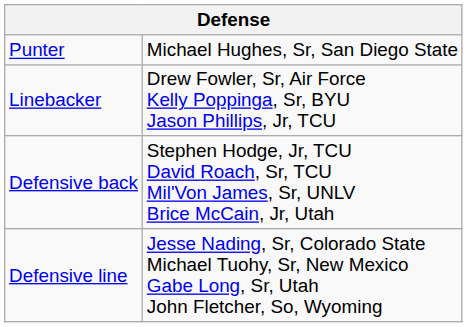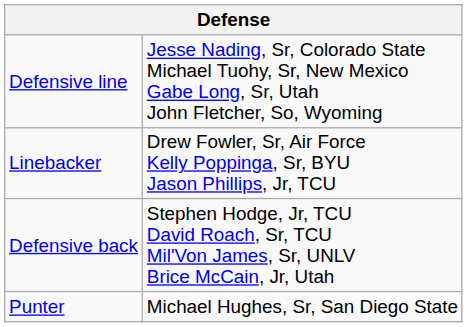 <table class="wikitable" style="font-size: 90%;">
 <tr>
 <th colspan="2">Defense</th>
 </tr>
 <tr>
-<td><a href='#'>Punter</a></td>
-<td>Michael Hughes, Sr, San Diego State</td>
+<td><a href='#'>Defensive line</a></td>
+<td><a href='#'>Jesse Nading</a>, Sr, Colorado State<br>Michael Tuohy, Sr, New Mexico<br><a href='#'>Gabe Long</a>, Sr, Utah<br>John Fletcher, So, Wyoming</td>
 </tr>
 <tr>
 <td><a href='#'>Linebacker</a></td>
 <td>Drew Fowler, Sr, Air Force<br><a href='#'>Kelly Poppinga</a>, Sr, BYU<br><a href='#'>Jason Phillips</a>, Jr, TCU</td>
 </tr>
 <tr>
 <td><a href='#'>Defensive back</a></td>
 <td>Stephen Hodge, Jr, TCU<br><a href='#'>David Roach</a>, Sr, TCU<br><a href='#'>Mil'Von James</a>, Sr, UNLV<br><a href='#'>Brice McCain</a>, Jr, Utah</td>
 </tr>
 <tr>
-<td><a href='#'>Defensive line</a></td>
-<td><a href='#'>Jesse Nading</a>, Sr, Colorado State<br>Michael Tuohy, Sr, New Mexico<br><a href='#'>Gabe Long</a>, Sr, Utah<br>John Fletcher, So, Wyoming</td>
+<td><a href='#'>Punter</a></td>
+<td>Michael Hughes, Sr, San Diego State</td>
 </tr>
 </table>
